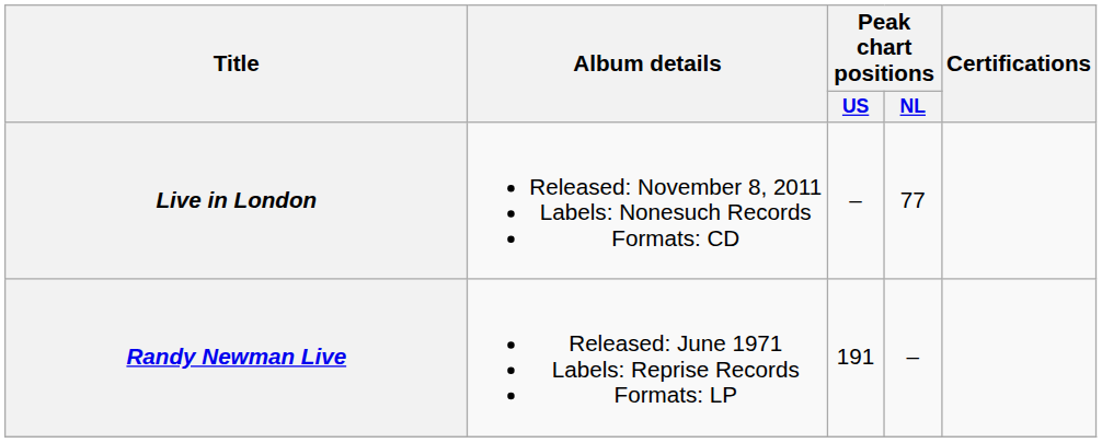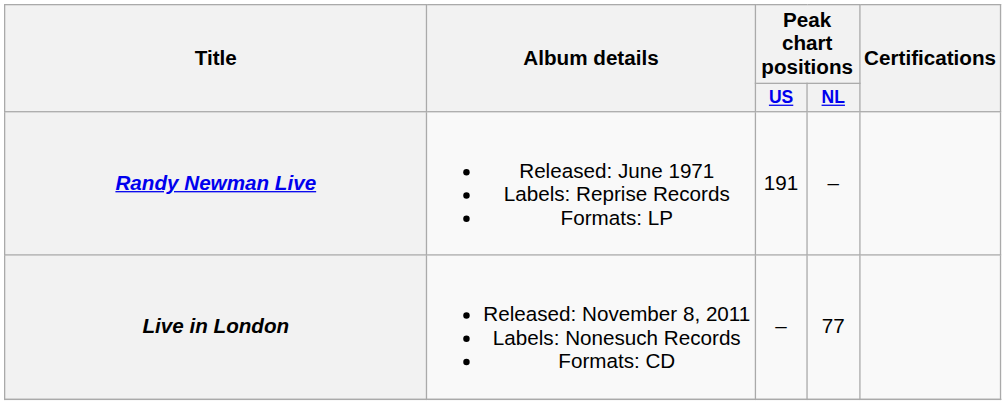 <table class="wikitable plainrowheaders" style="text-align:center;">
 <tr>
 <th rowspan="2" style="width:20em;">Title</th>
 <th rowspan="2">Album details</th>
 <th colspan="2">Peak chart positions</th>
 <th rowspan="2">Certifications</th>
 </tr>
 <tr>
 <th scope="col" style="width:2.5em;font-size:85%"><a href='#'>US</a><br></th>
 <th scope="col" style="width:2.5em;font-size:85%"><a href='#'>NL</a><br></th>
 </tr>
 <tr>
+<th scope="row"><em><a href='#'>Randy Newman Live</a></em></th>
+<td><br><ul><li>Released: June 1971</li><li>Labels: Reprise Records</li><li>Formats: LP</li></ul></td>
+<td>191</td>
+<td>–</td>
+<td></td>
+</tr>
+<tr>
 <th scope="row"><em>Live in London</em></th>
 <td><br><ul><li>Released: November 8, 2011</li><li>Labels: Nonesuch Records</li><li>Formats: CD</li></ul></td>
 <td>–</td>
 <td>77</td>
 <td></td>
 </tr>
 <tr>
-<th scope="row"><em><a href='#'>Randy Newman Live</a></em></th>
-<td><br><ul><li>Released: June 1971</li><li>Labels: Reprise Records</li><li>Formats: LP</li></ul></td>
-<td>191</td>
-<td>–</td>
-<td></td>
-</tr>
-<tr>
 </tr>
 </table>
